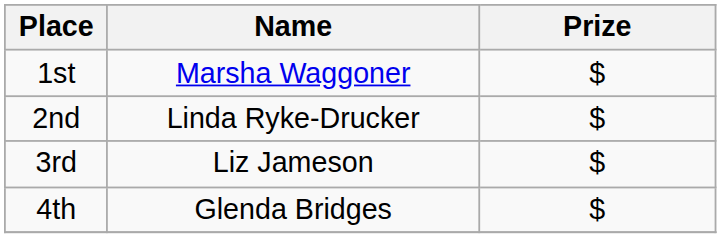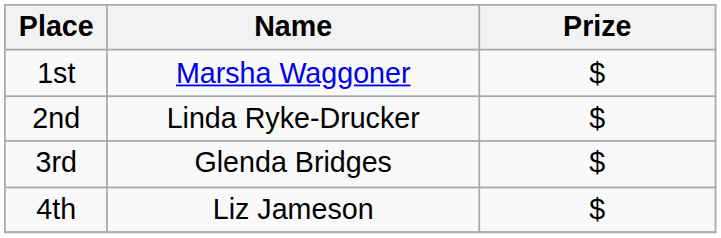 <table class="wikitable">
 <tr>
 <th width="50">Place</th>
 <th width="200">Name</th>
 <th width="125">Prize</th>
 </tr>
 <tr>
 <td align = "center">1st</td>
 <td align = "center"><a href='#'>Marsha Waggoner</a></td>
 <td align = "center">$</td>
 </tr>
 <tr>
 <td align = "center">2nd</td>
 <td align = "center">Linda Ryke-Drucker</td>
 <td align = "center">$</td>
 </tr>
 <tr>
 <td align = "center">3rd</td>
-<td align = "center">Liz Jameson</td>
+<td align = "center">Glenda Bridges</td>
 <td align = "center">$</td>
 </tr>
 <tr>
 <td align = "center">4th</td>
-<td align = "center">Glenda Bridges</td>
+<td align = "center">Liz Jameson</td>
 <td align = "center">$</td>
 </tr>
 <tr>
 </tr>
 </table>
